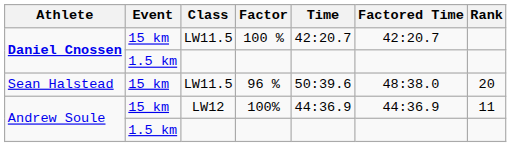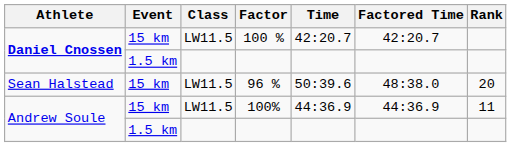 <table class=wikitable style=font-size:90%;text-align:center>
 <tr>
 <th>Athlete</th>
 <th>Event</th>
 <th>Class</th>
 <th>Factor</th>
 <th>Time</th>
 <th>Factored Time</th>
 <th>Rank</th>
 </tr>
 <tr>
 <td rowspan="2" align=left><strong><a href='#'>Daniel Cnossen</a></strong></td>
 <td align=left><a href='#'>15 km</a></td>
 <td>LW11.5</td>
 <td>100 %</td>
 <td>42:20.7</td>
 <td>42:20.7</td>
 <td></td>
 </tr>
 <tr>
 <td><a href='#'>1.5 km</a></td>
 <td></td>
 <td></td>
 <td></td>
 <td></td>
 <td></td>
 </tr>
 <tr>
 <td align=left><a href='#'>Sean Halstead</a></td>
 <td align=left><a href='#'>15 km</a></td>
 <td>LW11.5</td>
 <td>96 %</td>
 <td>50:39.6</td>
 <td>48:38.0</td>
 <td>20</td>
 </tr>
 <tr>
 <td rowspan="2" align=left><a href='#'>Andrew Soule</a></td>
 <td align=left><a href='#'>15 km</a></td>
-<td>LW12</td>
+<td>LW11.5</td>
 <td>100%</td>
 <td>44:36.9</td>
 <td>44:36.9</td>
 <td>11</td>
 </tr>
 <tr>
 <td><a href='#'>1.5 km</a></td>
 <td></td>
 <td></td>
 <td></td>
 <td></td>
 <td></td>
 </tr>
 </table>
